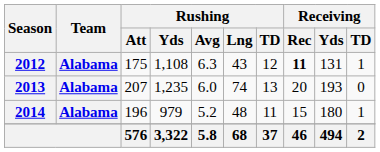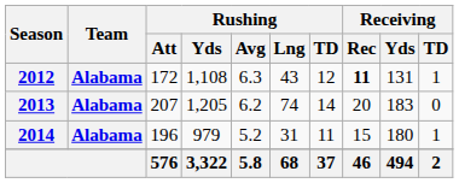 <table class="wikitable" style="text-align:center;">
 <tr>
 <th rowspan="2">Season</th>
 <th rowspan="2">Team</th>
 <th colspan="5">Rushing</th>
 <th colspan="3">Receiving</th>
 </tr>
 <tr>
 <th>Att</th>
 <th>Yds</th>
 <th>Avg</th>
 <th>Lng</th>
 <th>TD</th>
 <th>Rec</th>
 <th>Yds</th>
 <th>TD</th>
 </tr>
 <tr>
 <th><a href='#'>2012</a></th>
 <th><a href='#'>Alabama</a></th>
-<td>175</td>
+<td>172</td>
 <td>1,108</td>
 <td>6.3</td>
 <td>43</td>
 <td>12</td>
 <td><strong>11</strong></td>
 <td>131</td>
 <td>1</td>
 </tr>
 <tr>
 <th><a href='#'>2013</a></th>
 <th><a href='#'>Alabama</a></th>
 <td>207</td>
-<td>1,235</td>
-<td>6.0</td>
+<td>1,205</td>
+<td>6.2</td>
 <td>74</td>
-<td>13</td>
+<td>14</td>
 <td>20</td>
-<td>193</td>
+<td>183</td>
 <td>0</td>
 </tr>
 <tr>
 <th><a href='#'>2014</a></th>
 <th><a href='#'>Alabama</a></th>
 <td>196</td>
 <td>979</td>
 <td>5.2</td>
-<td>48</td>
+<td>31</td>
 <td>11</td>
 <td>15</td>
 <td>180</td>
 <td>1</td>
 </tr>
 <tr>
 </tr>
 <tr>
 <th colspan="2"></th>
 <th>576</th>
 <th>3,322</th>
 <th>5.8</th>
 <th>68</th>
 <th>37</th>
 <th>46</th>
 <th>494</th>
 <th>2</th>
 </tr>
 </table>
